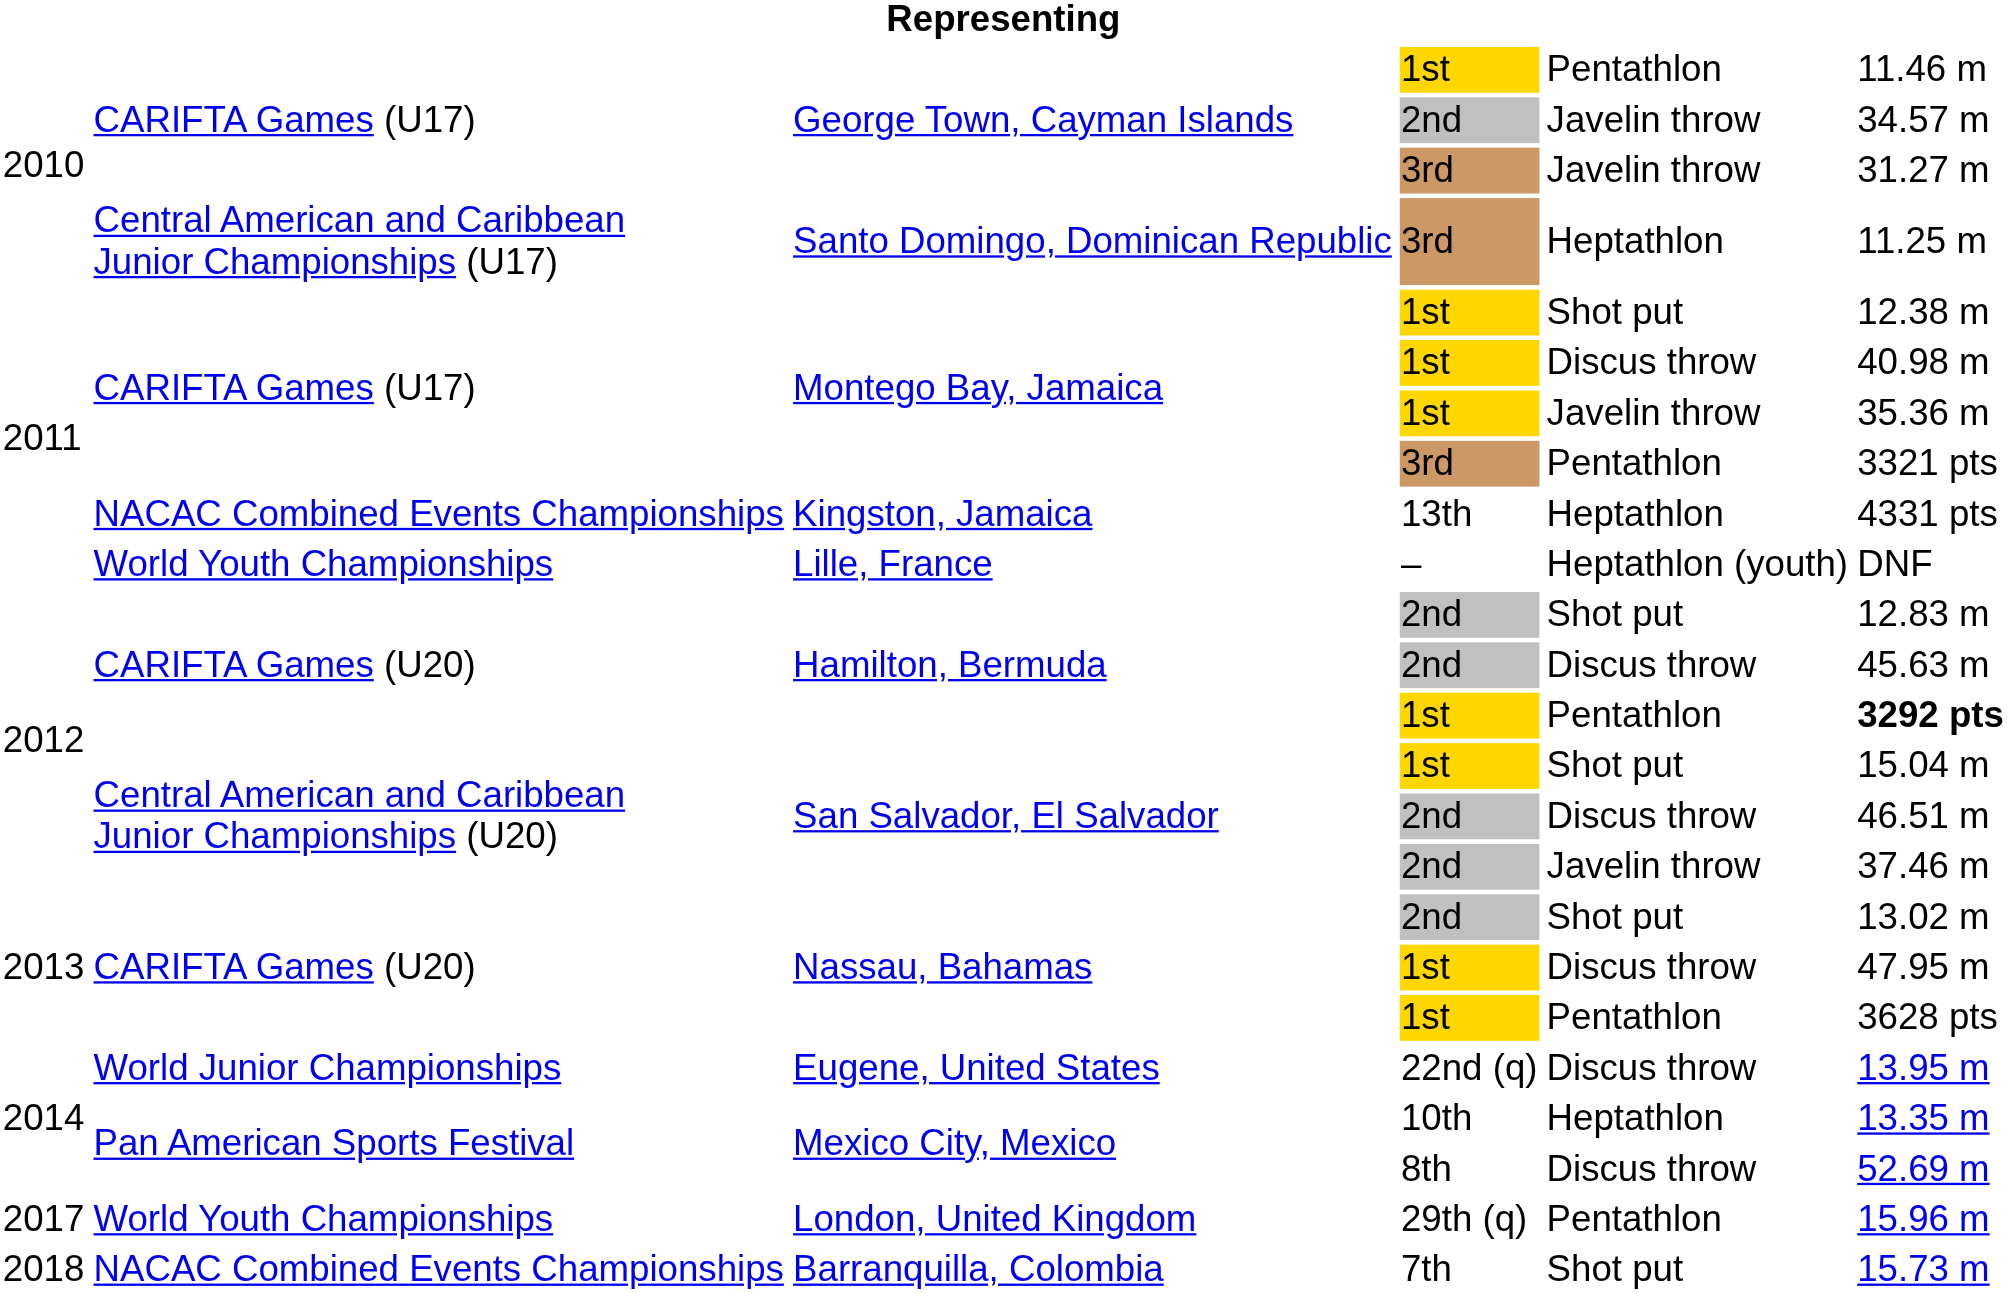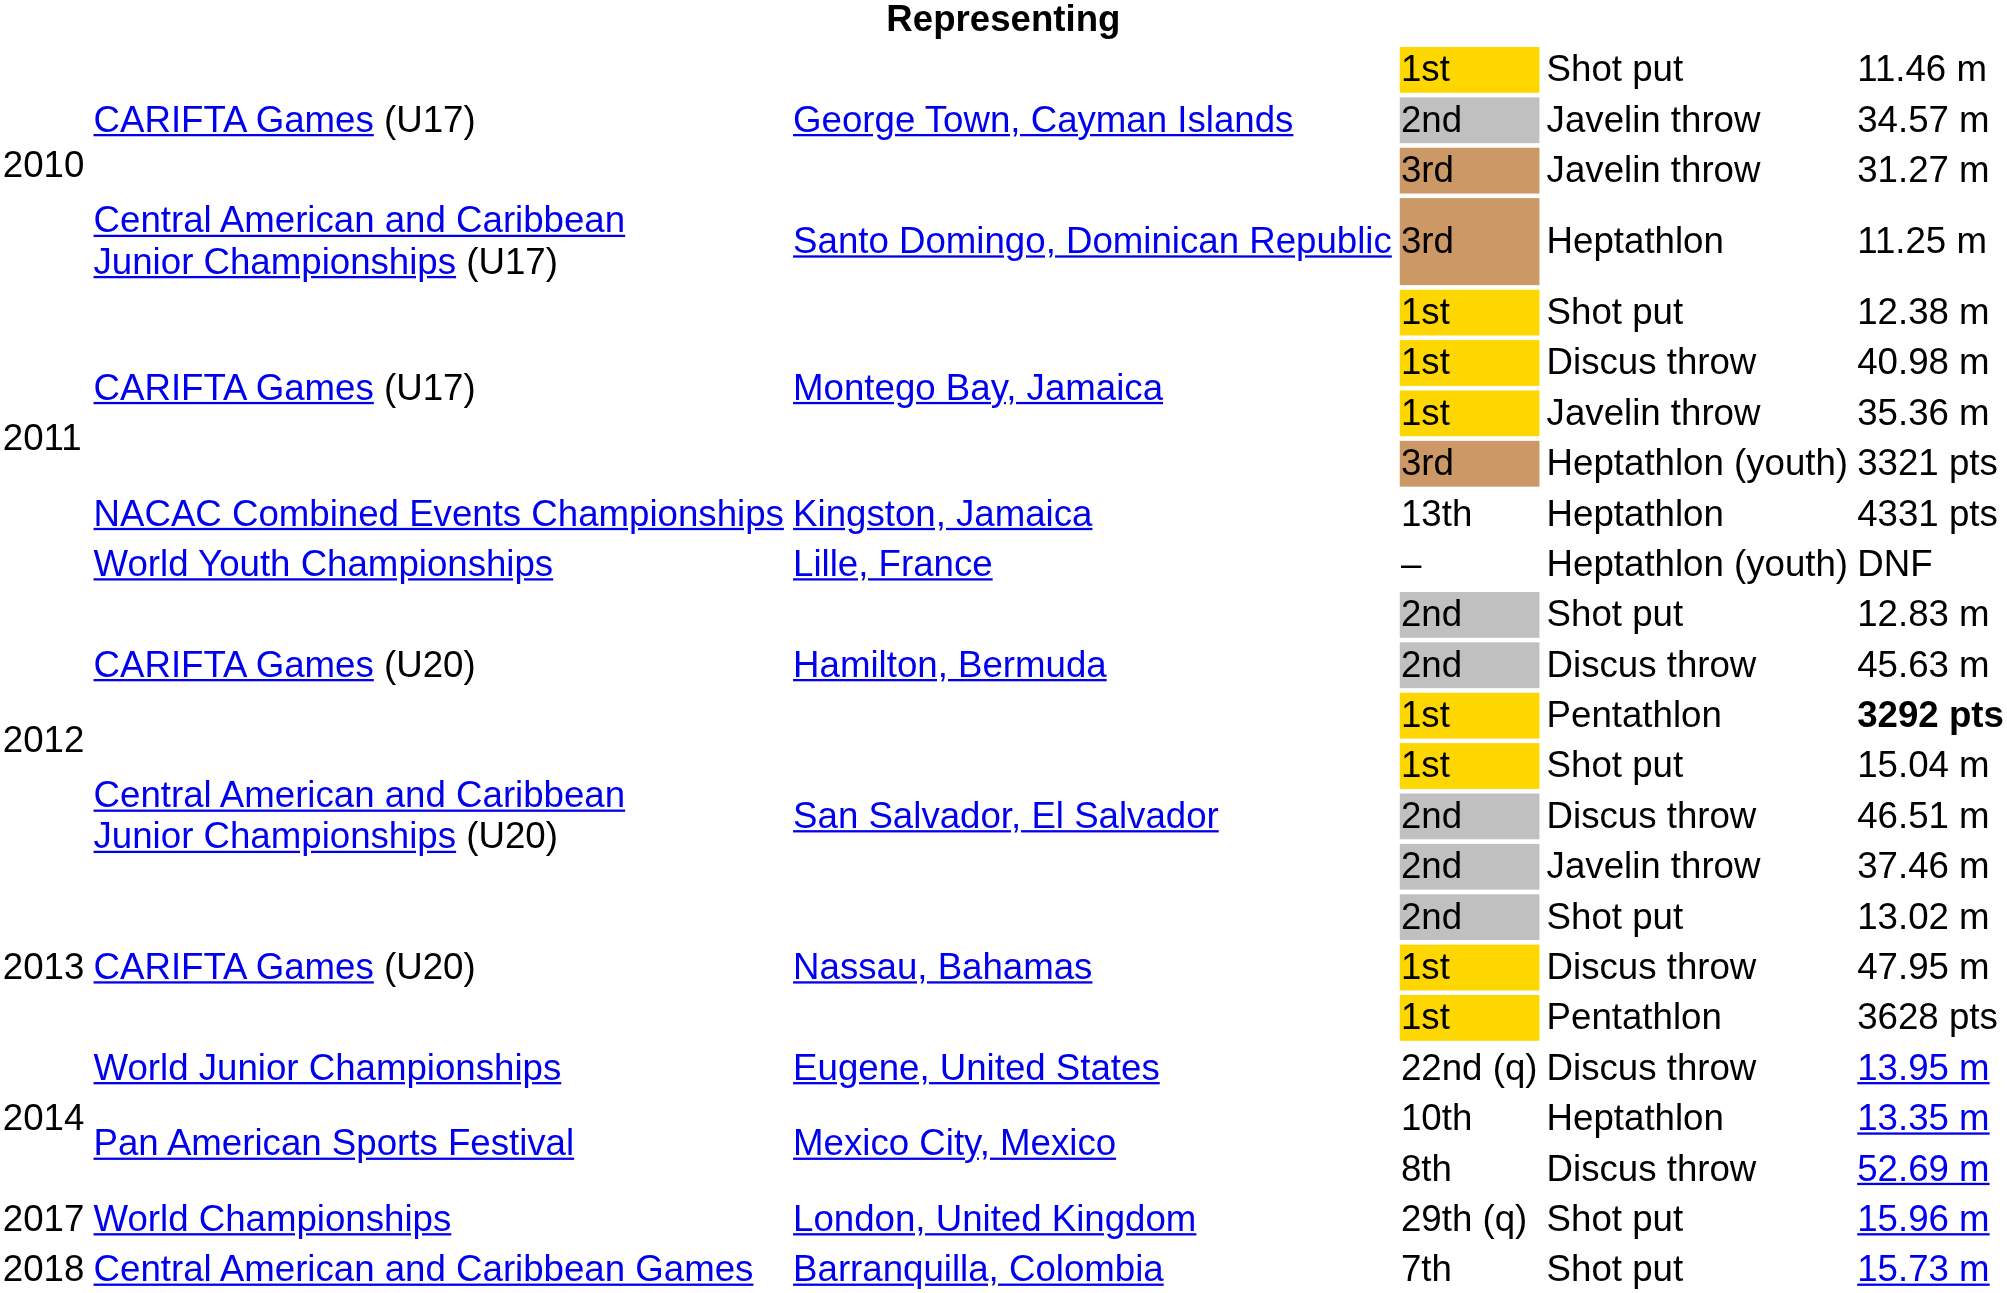 <table>
 <tr>
 <th colspan="6">Representing </th>
 </tr>
 <tr>
 <td rowspan=4>2010</td>
 <td rowspan=3><a href='#'>CARIFTA Games</a> (U17)</td>
 <td rowspan=3><a href='#'>George Town, Cayman Islands</a></td>
 <td bgcolor=gold>1st</td>
-<td>Pentathlon</td>
+<td>Shot put</td>
 <td>11.46 m</td>
 </tr>
 <tr>
 <td bgcolor=silver>2nd</td>
 <td>Javelin throw</td>
 <td>34.57 m</td>
 </tr>
 <tr>
 <td bgcolor=cc9966>3rd</td>
 <td>Javelin throw</td>
 <td>31.27 m</td>
 </tr>
 <tr>
 <td><a href='#'>Central American and Caribbean<br>Junior Championships</a> (U17)</td>
 <td><a href='#'>Santo Domingo, Dominican Republic</a></td>
 <td bgcolor=cc9966>3rd</td>
 <td>Heptathlon</td>
 <td>11.25 m</td>
 </tr>
 <tr>
 <td rowspan=6>2011</td>
 <td rowspan=4><a href='#'>CARIFTA Games</a> (U17)</td>
 <td rowspan=4><a href='#'>Montego Bay, Jamaica</a></td>
 <td bgcolor=gold>1st</td>
 <td>Shot put</td>
 <td>12.38 m</td>
 </tr>
 <tr>
 <td bgcolor=gold>1st</td>
 <td>Discus throw</td>
 <td>40.98 m</td>
 </tr>
 <tr>
 <td bgcolor=gold>1st</td>
 <td>Javelin throw</td>
 <td>35.36 m</td>
 </tr>
 <tr>
 <td bgcolor=cc9966>3rd</td>
-<td>Pentathlon</td>
+<td>Heptathlon (youth)</td>
 <td>3321 pts</td>
 </tr>
 <tr>
 <td><a href='#'>NACAC Combined Events Championships</a></td>
 <td><a href='#'>Kingston, Jamaica</a></td>
 <td>13th</td>
 <td>Heptathlon</td>
 <td>4331 pts</td>
 </tr>
 <tr>
 <td><a href='#'>World Youth Championships</a></td>
 <td><a href='#'>Lille, France</a></td>
 <td>–</td>
 <td>Heptathlon (youth)</td>
 <td>DNF</td>
 </tr>
 <tr>
 <td rowspan=6>2012</td>
 <td rowspan=3><a href='#'>CARIFTA Games</a> (U20)</td>
 <td rowspan=3><a href='#'>Hamilton, Bermuda</a></td>
 <td bgcolor=silver>2nd</td>
 <td>Shot put</td>
 <td>12.83 m</td>
 </tr>
 <tr>
 <td bgcolor=silver>2nd</td>
 <td>Discus throw</td>
 <td>45.63 m</td>
 </tr>
 <tr>
 <td bgcolor=gold>1st</td>
 <td>Pentathlon</td>
 <td><strong>3292 pts</strong></td>
 </tr>
 <tr>
 <td rowspan=3><a href='#'>Central American and Caribbean<br>Junior Championships</a> (U20)</td>
 <td rowspan=3><a href='#'>San Salvador, El Salvador</a></td>
 <td bgcolor=gold>1st</td>
 <td>Shot put</td>
 <td>15.04 m</td>
 </tr>
 <tr>
 <td bgcolor=silver>2nd</td>
 <td>Discus throw</td>
 <td>46.51 m</td>
 </tr>
 <tr>
 <td bgcolor=silver>2nd</td>
 <td>Javelin throw</td>
 <td>37.46 m</td>
 </tr>
 <tr>
 <td rowspan=3>2013</td>
 <td rowspan=3><a href='#'>CARIFTA Games</a> (U20)</td>
 <td rowspan=3><a href='#'>Nassau, Bahamas</a></td>
 <td bgcolor=silver>2nd</td>
 <td>Shot put</td>
 <td>13.02 m</td>
 </tr>
 <tr>
 <td bgcolor=gold>1st</td>
 <td>Discus throw</td>
 <td>47.95 m</td>
 </tr>
 <tr>
 <td bgcolor=gold>1st</td>
 <td>Pentathlon</td>
 <td>3628 pts</td>
 </tr>
 <tr>
 <td rowspan=3>2014</td>
 <td><a href='#'>World Junior Championships</a></td>
 <td><a href='#'>Eugene, United States</a></td>
 <td>22nd (q)</td>
 <td>Discus throw</td>
 <td><a href='#'>13.95 m</a></td>
 </tr>
 <tr>
 <td rowspan=2><a href='#'>Pan American Sports Festival</a></td>
 <td rowspan=2><a href='#'>Mexico City, Mexico</a></td>
 <td>10th</td>
 <td>Heptathlon</td>
 <td><a href='#'>13.35 m</a></td>
 </tr>
 <tr>
 <td>8th</td>
 <td>Discus throw</td>
 <td><a href='#'>52.69 m</a></td>
 </tr>
 <tr>
 <td>2017</td>
-<td><a href='#'>World Youth Championships</a></td>
+<td><a href='#'>World Championships</a></td>
 <td><a href='#'>London, United Kingdom</a></td>
 <td>29th (q)</td>
-<td>Pentathlon</td>
+<td>Shot put</td>
 <td><a href='#'>15.96 m</a></td>
 </tr>
 <tr>
 <td>2018</td>
-<td><a href='#'>NACAC Combined Events Championships</a></td>
+<td><a href='#'>Central American and Caribbean Games</a></td>
 <td><a href='#'>Barranquilla, Colombia</a></td>
 <td>7th</td>
 <td>Shot put</td>
 <td><a href='#'>15.73 m</a></td>
 </tr>
 </table>
